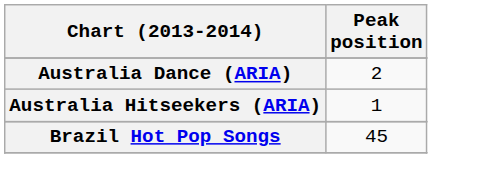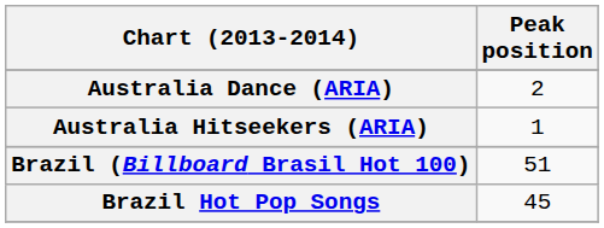 <table class="wikitable sortable plainrowheaders" style="text-align:center">
 <tr>
 <th>Chart (2013-2014)</th>
 <th>Peak<br>position</th>
 </tr>
 <tr>
 </tr>
 <tr>
 <th scope="row">Australia Dance (<a href='#'>ARIA</a>)</th>
 <td>2</td>
 </tr>
 <tr>
 <th scope="row">Australia Hitseekers (<a href='#'>ARIA</a>)</th>
 <td>1</td>
 </tr>
 <tr>
 </tr>
 <tr>
 </tr>
 <tr>
 </tr>
 <tr>
+</tr>
+<tr>
+<th scope="row">Brazil (<a href='#'><em>Billboard</em> Brasil Hot 100</a>)</th>
+<td>51</td>
 </tr>
 <tr>
 <th scope="row">Brazil <a href='#'>Hot Pop Songs</a></th>
 <td>45</td>
 </tr>
 <tr>
 </tr>
 <tr>
 </tr>
 <tr>
 </tr>
 <tr>
 </tr>
 <tr>
 </tr>
 <tr>
 </tr>
 <tr>
 </tr>
 <tr>
 </tr>
 <tr>
 </tr>
 <tr>
 </tr>
 <tr>
 </tr>
 <tr>
 </tr>
 <tr>
 </tr>
 <tr>
 </tr>
 <tr>
 </tr>
 <tr>
 </tr>
 <tr>
 </tr>
 </table>
